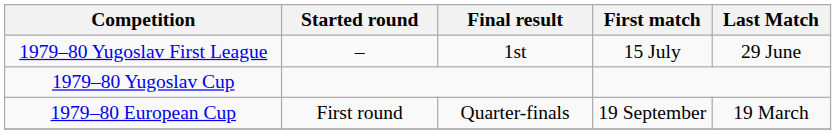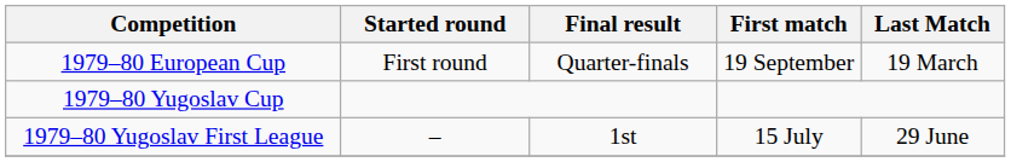 <table class="wikitable" style="text-align: center;">
 <tr>
 <th width="220">Competition</th>
 <th width="120">Started round</th>
 <th width="120">Final result</th>
 <th width="90">First match</th>
 <th width="90">Last Match</th>
 </tr>
 <tr>
+<td><a href='#'>1979–80 European Cup</a></td>
+<td>First round</td>
+<td>Quarter-finals</td>
+<td>19 September</td>
+<td>19 March</td>
+</tr>
+<tr>
+<td><a href='#'>1979–80 Yugoslav Cup</a></td>
+<td colspan=2></td>
+<td colspan=2></td>
+</tr>
+<tr>
 <td><a href='#'>1979–80 Yugoslav First League</a></td>
 <td>–</td>
 <td>1st</td>
 <td>15 July</td>
 <td>29 June</td>
 </tr>
 <tr>
-<td><a href='#'>1979–80 Yugoslav Cup</a></td>
-<td colspan=2></td>
-<td colspan=2></td>
-</tr>
-<tr>
-<td><a href='#'>1979–80 European Cup</a></td>
-<td>First round</td>
-<td>Quarter-finals</td>
-<td>19 September</td>
-<td>19 March</td>
-</tr>
-<tr>
 </tr>
 </table>
